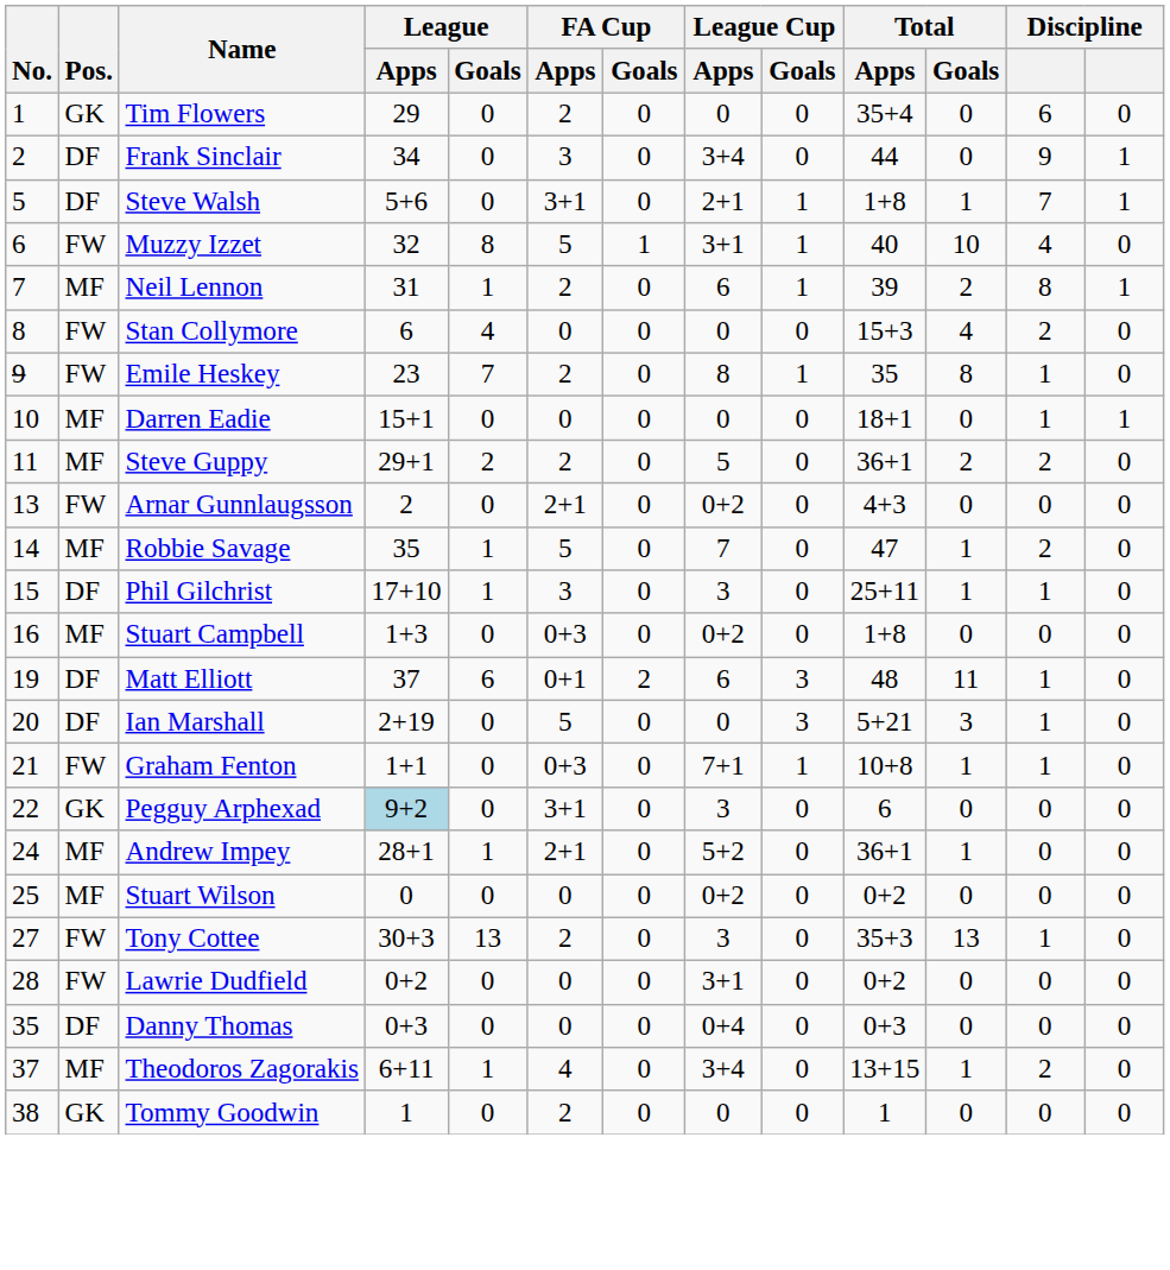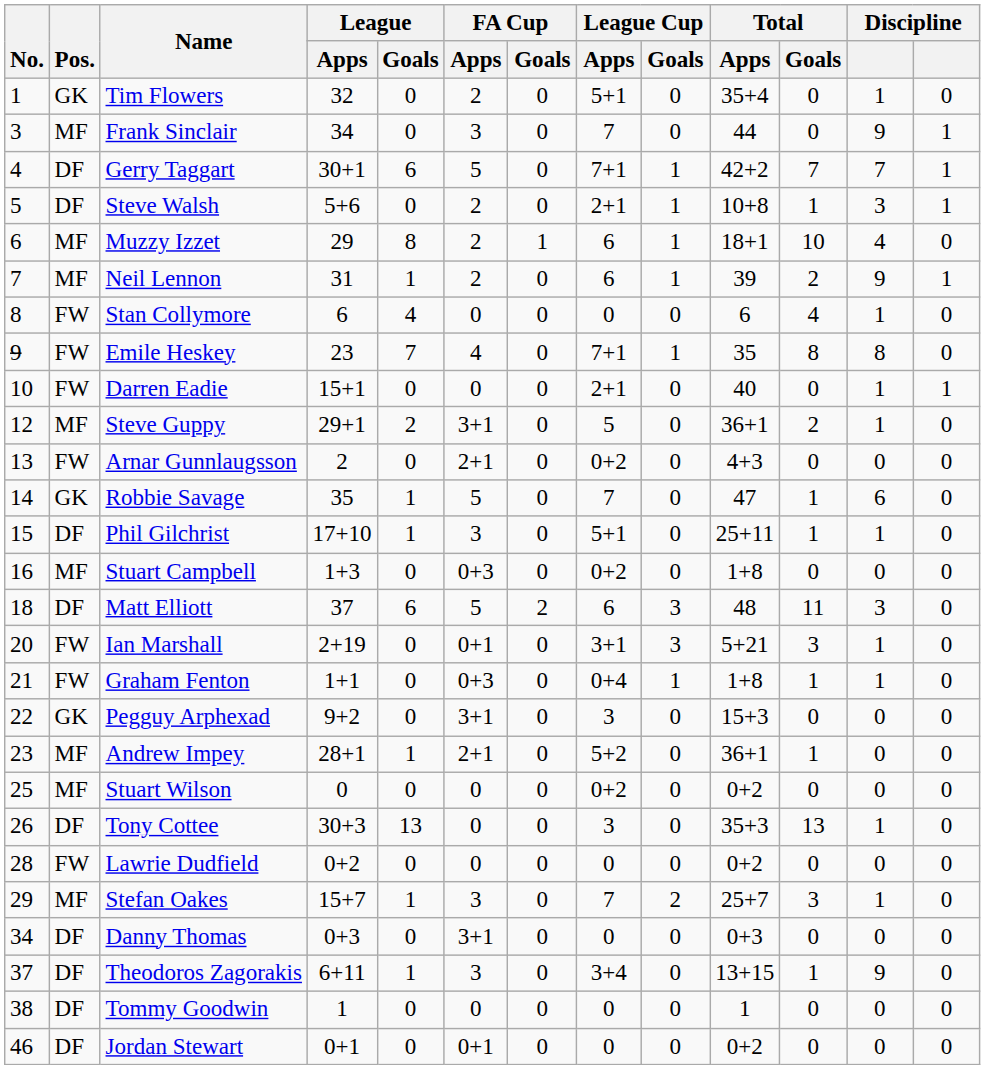 <table class="wikitable" style="text-align:center">
 <tr>
 <th rowspan="2" style="vertical-align:bottom;">No.</th>
 <th rowspan="2" style="vertical-align:bottom;">Pos.</th>
 <th rowspan="2">Name</th>
 <th colspan="2" style="width:85px;">League</th>
 <th colspan="2" style="width:85px;">FA Cup</th>
 <th colspan="2" style="width:85px;">League Cup</th>
 <th colspan="2" style="width:85px;">Total</th>
 <th colspan="2" style="width:85px;">Discipline</th>
 </tr>
 <tr>
 <th>Apps</th>
 <th>Goals</th>
 <th>Apps</th>
 <th>Goals</th>
 <th>Apps</th>
 <th>Goals</th>
 <th>Apps</th>
 <th>Goals</th>
 <th></th>
 <th></th>
 </tr>
 <tr>
 <td align="left">1</td>
 <td align="left">GK</td>
 <td align="left"> <a href='#'>Tim Flowers</a></td>
-<td>29</td>
+<td>32</td>
 <td>0</td>
 <td>2</td>
 <td>0</td>
-<td>0</td>
+<td>5+1</td>
 <td>0</td>
 <td>35+4</td>
 <td>0</td>
-<td>6</td>
+<td>1</td>
 <td>0</td>
 </tr>
 <tr>
-<td align="left">2</td>
-<td align="left">DF</td>
+<td align="left">3</td>
+<td align="left">MF</td>
 <td align="left"> <a href='#'>Frank Sinclair</a></td>
 <td>34</td>
 <td>0</td>
 <td>3</td>
 <td>0</td>
-<td>3+4</td>
+<td>7</td>
 <td>0</td>
 <td>44</td>
 <td>0</td>
 <td>9</td>
+<td>1</td>
+</tr>
+<tr>
+<td align="left">4</td>
+<td align="left">DF</td>
+<td align="left"> <a href='#'>Gerry Taggart</a></td>
+<td>30+1</td>
+<td>6</td>
+<td>5</td>
+<td>0</td>
+<td>7+1</td>
+<td>1</td>
+<td>42+2</td>
+<td>7</td>
+<td>7</td>
 <td>1</td>
 </tr>
 <tr>
 <td align="left">5</td>
 <td align="left">DF</td>
 <td align="left"> <a href='#'>Steve Walsh</a></td>
 <td>5+6</td>
 <td>0</td>
-<td>3+1</td>
+<td>2</td>
 <td>0</td>
 <td>2+1</td>
 <td>1</td>
-<td>1+8</td>
+<td>10+8</td>
 <td>1</td>
-<td>7</td>
+<td>3</td>
 <td>1</td>
 </tr>
 <tr>
 <td align="left">6</td>
-<td align="left">FW</td>
+<td align="left">MF</td>
 <td align="left"> <a href='#'>Muzzy Izzet</a></td>
-<td>32</td>
+<td>29</td>
 <td>8</td>
-<td>5</td>
+<td>2</td>
 <td>1</td>
-<td>3+1</td>
+<td>6</td>
 <td>1</td>
-<td>40</td>
+<td>18+1</td>
 <td>10</td>
 <td>4</td>
 <td>0</td>
 </tr>
 <tr>
 <td align="left">7</td>
 <td align="left">MF</td>
 <td align="left"> <a href='#'>Neil Lennon</a></td>
 <td>31</td>
 <td>1</td>
 <td>2</td>
 <td>0</td>
 <td>6</td>
 <td>1</td>
 <td>39</td>
 <td>2</td>
-<td>8</td>
+<td>9</td>
 <td>1</td>
 </tr>
 <tr>
 <td align="left">8</td>
 <td align="left">FW</td>
 <td align="left"> <a href='#'>Stan Collymore</a></td>
 <td>6</td>
 <td>4</td>
 <td>0</td>
 <td>0</td>
 <td>0</td>
 <td>0</td>
-<td>15+3</td>
+<td>6</td>
 <td>4</td>
-<td>2</td>
+<td>1</td>
 <td>0</td>
 </tr>
 <tr>
 <td align="left"><s>9</s></td>
 <td align="left">FW</td>
 <td align="left"> <a href='#'>Emile Heskey</a></td>
 <td>23</td>
 <td>7</td>
-<td>2</td>
+<td>4</td>
 <td>0</td>
-<td>8</td>
+<td>7+1</td>
 <td>1</td>
 <td>35</td>
 <td>8</td>
-<td>1</td>
+<td>8</td>
 <td>0</td>
 </tr>
 <tr>
 <td align="left">10</td>
-<td align="left">MF</td>
+<td align="left">FW</td>
 <td align="left"> <a href='#'>Darren Eadie</a></td>
 <td>15+1</td>
 <td>0</td>
 <td>0</td>
 <td>0</td>
+<td>2+1</td>
 <td>0</td>
-<td>0</td>
-<td>18+1</td>
+<td>40</td>
 <td>0</td>
 <td>1</td>
 <td>1</td>
 </tr>
 <tr>
-<td align="left">11</td>
+<td align="left">12</td>
 <td align="left">MF</td>
 <td align="left"> <a href='#'>Steve Guppy</a></td>
 <td>29+1</td>
 <td>2</td>
-<td>2</td>
+<td>3+1</td>
 <td>0</td>
 <td>5</td>
 <td>0</td>
 <td>36+1</td>
 <td>2</td>
-<td>2</td>
+<td>1</td>
 <td>0</td>
 </tr>
 <tr>
 <td align="left">13</td>
 <td align="left">FW</td>
 <td align="left"> <a href='#'>Arnar Gunnlaugsson</a></td>
 <td>2</td>
 <td>0</td>
 <td>2+1</td>
 <td>0</td>
 <td>0+2</td>
 <td>0</td>
 <td>4+3</td>
 <td>0</td>
 <td>0</td>
 <td>0</td>
 </tr>
 <tr>
 <td align="left">14</td>
-<td align="left">MF</td>
+<td align="left">GK</td>
 <td align="left"> <a href='#'>Robbie Savage</a></td>
 <td>35</td>
 <td>1</td>
 <td>5</td>
 <td>0</td>
 <td>7</td>
 <td>0</td>
 <td>47</td>
 <td>1</td>
-<td>2</td>
+<td>6</td>
 <td>0</td>
 </tr>
 <tr>
 <td align="left">15</td>
 <td align="left">DF</td>
 <td align="left"> <a href='#'>Phil Gilchrist</a></td>
 <td>17+10</td>
 <td>1</td>
 <td>3</td>
 <td>0</td>
-<td>3</td>
+<td>5+1</td>
 <td>0</td>
 <td>25+11</td>
 <td>1</td>
 <td>1</td>
 <td>0</td>
 </tr>
 <tr>
 <td align="left">16</td>
 <td align="left">MF</td>
 <td align="left"> <a href='#'>Stuart Campbell</a></td>
 <td>1+3</td>
 <td>0</td>
 <td>0+3</td>
 <td>0</td>
 <td>0+2</td>
 <td>0</td>
 <td>1+8</td>
 <td>0</td>
 <td>0</td>
 <td>0</td>
 </tr>
 <tr>
-<td align="left">19</td>
+<td align="left">18</td>
 <td align="left">DF</td>
 <td align="left"> <a href='#'>Matt Elliott</a></td>
 <td>37</td>
 <td>6</td>
-<td>0+1</td>
+<td>5</td>
 <td>2</td>
 <td>6</td>
 <td>3</td>
 <td>48</td>
 <td>11</td>
-<td>1</td>
+<td>3</td>
 <td>0</td>
 </tr>
 <tr>
 <td align="left">20</td>
-<td align="left">DF</td>
+<td align="left">FW</td>
 <td align="left"> <a href='#'>Ian Marshall</a></td>
 <td>2+19</td>
 <td>0</td>
-<td>5</td>
+<td>0+1</td>
 <td>0</td>
-<td>0</td>
+<td>3+1</td>
 <td>3</td>
 <td>5+21</td>
 <td>3</td>
 <td>1</td>
 <td>0</td>
 </tr>
 <tr>
 <td align="left">21</td>
 <td align="left">FW</td>
 <td align="left"> <a href='#'>Graham Fenton</a></td>
 <td>1+1</td>
 <td>0</td>
 <td>0+3</td>
 <td>0</td>
-<td>7+1</td>
+<td>0+4</td>
 <td>1</td>
-<td>10+8</td>
+<td>1+8</td>
 <td>1</td>
 <td>1</td>
 <td>0</td>
 </tr>
 <tr>
 <td align="left">22</td>
 <td align="left">GK</td>
 <td align="left"> <a href='#'>Pegguy Arphexad</a></td>
-<td style="background: lightblue;">9+2</td>
+<td>9+2</td>
 <td>0</td>
 <td>3+1</td>
 <td>0</td>
 <td>3</td>
 <td>0</td>
-<td>6</td>
+<td>15+3</td>
 <td>0</td>
 <td>0</td>
 <td>0</td>
 </tr>
 <tr>
-<td align="left">24</td>
+<td align="left">23</td>
 <td align="left">MF</td>
 <td align="left"> <a href='#'>Andrew Impey</a></td>
 <td>28+1</td>
 <td>1</td>
 <td>2+1</td>
 <td>0</td>
 <td>5+2</td>
 <td>0</td>
 <td>36+1</td>
 <td>1</td>
 <td>0</td>
 <td>0</td>
 </tr>
 <tr>
 <td align="left">25</td>
 <td align="left">MF</td>
 <td align="left"> <a href='#'>Stuart Wilson</a></td>
 <td>0</td>
 <td>0</td>
 <td>0</td>
 <td>0</td>
 <td>0+2</td>
 <td>0</td>
 <td>0+2</td>
 <td>0</td>
 <td>0</td>
 <td>0</td>
 </tr>
 <tr>
-<td align="left">27</td>
-<td align="left">FW</td>
+<td align="left">26</td>
+<td align="left">DF</td>
 <td align="left"> <a href='#'>Tony Cottee</a></td>
 <td>30+3</td>
 <td>13</td>
-<td>2</td>
+<td>0</td>
 <td>0</td>
 <td>3</td>
 <td>0</td>
 <td>35+3</td>
 <td>13</td>
 <td>1</td>
 <td>0</td>
 </tr>
 <tr>
 <td align="left">28</td>
 <td align="left">FW</td>
 <td align="left"> <a href='#'>Lawrie Dudfield</a></td>
 <td>0+2</td>
 <td>0</td>
 <td>0</td>
 <td>0</td>
-<td>3+1</td>
+<td>0</td>
 <td>0</td>
 <td>0+2</td>
 <td>0</td>
 <td>0</td>
 <td>0</td>
 </tr>
 <tr>
-<td align="left">35</td>
+<td align="left">29</td>
+<td align="left">MF</td>
+<td align="left"> <a href='#'>Stefan Oakes</a></td>
+<td>15+7</td>
+<td>1</td>
+<td>3</td>
+<td>0</td>
+<td>7</td>
+<td>2</td>
+<td>25+7</td>
+<td>3</td>
+<td>1</td>
+<td>0</td>
+</tr>
+<tr>
+<td align="left">34</td>
 <td align="left">DF</td>
 <td align="left"> <a href='#'>Danny Thomas</a></td>
 <td>0+3</td>
 <td>0</td>
+<td>3+1</td>
 <td>0</td>
 <td>0</td>
-<td>0+4</td>
 <td>0</td>
 <td>0+3</td>
 <td>0</td>
 <td>0</td>
 <td>0</td>
 </tr>
 <tr>
 <td align="left">37</td>
-<td align="left">MF</td>
+<td align="left">DF</td>
 <td align="left"> <a href='#'>Theodoros Zagorakis</a></td>
 <td>6+11</td>
 <td>1</td>
-<td>4</td>
+<td>3</td>
 <td>0</td>
 <td>3+4</td>
 <td>0</td>
 <td>13+15</td>
 <td>1</td>
-<td>2</td>
+<td>9</td>
 <td>0</td>
 </tr>
 <tr>
 <td align="left">38</td>
-<td align="left">GK</td>
+<td align="left">DF</td>
 <td align="left"> <a href='#'>Tommy Goodwin</a></td>
 <td>1</td>
 <td>0</td>
-<td>2</td>
+<td>0</td>
 <td>0</td>
 <td>0</td>
 <td>0</td>
 <td>1</td>
 <td>0</td>
 <td>0</td>
 <td>0</td>
 </tr>
+<tr>
+<td align="left">46</td>
+<td align="left">DF</td>
+<td align="left"> <a href='#'>Jordan Stewart</a></td>
+<td>0+1</td>
+<td>0</td>
+<td>0+1</td>
+<td>0</td>
+<td>0</td>
+<td>0</td>
+<td>0+2</td>
+<td>0</td>
+<td>0</td>
+<td>0</td>
+</tr>
 </table>
